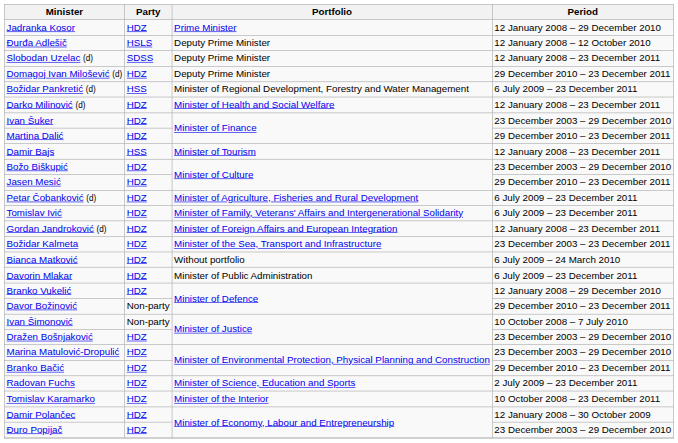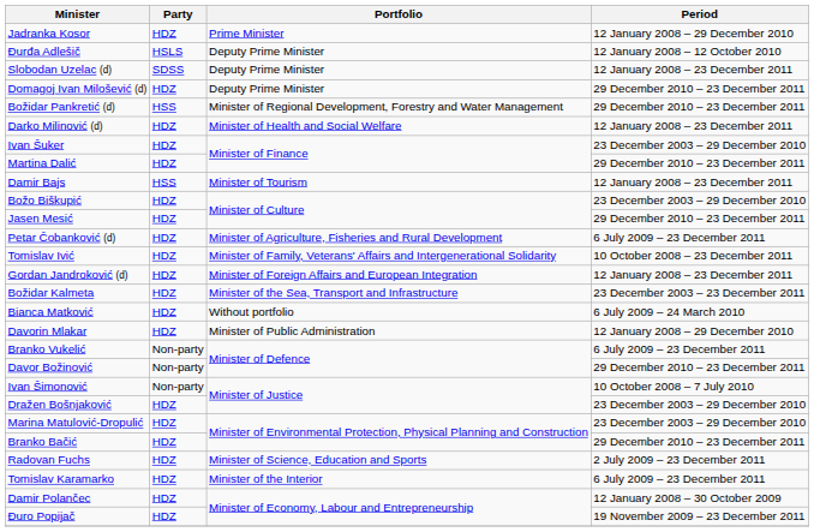 <table class="wikitable">
 <tr>
 <th>Minister</th>
 <th>Party</th>
 <th>Portfolio</th>
 <th>Period</th>
 </tr>
 <tr>
 <td><a href='#'>Jadranka Kosor</a></td>
 <td><a href='#'>HDZ</a></td>
 <td><a href='#'>Prime Minister</a></td>
 <td>12 January 2008 – 29 December 2010</td>
 </tr>
 <tr>
 <td><a href='#'>Đurđa Adlešič</a></td>
 <td><a href='#'>HSLS</a></td>
 <td>Deputy Prime Minister</td>
 <td>12 January 2008 – 12 October 2010</td>
 </tr>
 <tr>
 <td><a href='#'>Slobodan Uzelac</a> <small>(d)</small></td>
 <td><a href='#'>SDSS</a></td>
 <td>Deputy Prime Minister</td>
 <td>12 January 2008 – 23 December 2011</td>
 </tr>
 <tr>
 <td><a href='#'>Domagoj Ivan Milošević</a> <small>(d)</small></td>
 <td><a href='#'>HDZ</a></td>
 <td>Deputy Prime Minister</td>
 <td>29 December 2010 – 23 December 2011</td>
 </tr>
 <tr>
 <td><a href='#'>Božidar Pankretić</a> <small>(d)</small></td>
 <td><a href='#'>HSS</a></td>
 <td>Minister of Regional Development, Forestry and Water Management</td>
-<td>6 July 2009 – 23 December 2011</td>
+<td>29 December 2010 – 23 December 2011</td>
 </tr>
 <tr>
 <td><a href='#'>Darko Milinović</a> <small>(d)</small></td>
 <td><a href='#'>HDZ</a></td>
 <td><a href='#'>Minister of Health and Social Welfare</a></td>
 <td>12 January 2008 – 23 December 2011</td>
 </tr>
 <tr>
 <td><a href='#'>Ivan Šuker</a></td>
 <td><a href='#'>HDZ</a></td>
 <td rowspan="2"><a href='#'>Minister of Finance</a></td>
 <td>23 December 2003 – 29 December 2010</td>
 </tr>
 <tr>
 <td><a href='#'>Martina Dalić</a></td>
 <td><a href='#'>HDZ</a></td>
 <td>29 December 2010 – 23 December 2011</td>
 </tr>
 <tr>
 <td><a href='#'>Damir Bajs</a></td>
 <td><a href='#'>HSS</a></td>
 <td><a href='#'>Minister of Tourism</a></td>
 <td>12 January 2008 – 23 December 2011</td>
 </tr>
 <tr>
 <td><a href='#'>Božo Biškupić</a></td>
 <td><a href='#'>HDZ</a></td>
 <td rowspan="2"><a href='#'>Minister of Culture</a></td>
 <td>23 December 2003 – 29 December 2010</td>
 </tr>
 <tr>
 <td><a href='#'>Jasen Mesić</a></td>
 <td><a href='#'>HDZ</a></td>
 <td>29 December 2010 – 23 December 2011</td>
 </tr>
 <tr>
 <td><a href='#'>Petar Čobanković</a> <small>(d)</small></td>
 <td><a href='#'>HDZ</a></td>
 <td><a href='#'>Minister of Agriculture, Fisheries and Rural Development</a></td>
 <td>6 July 2009 – 23 December 2011</td>
 </tr>
 <tr>
 <td><a href='#'>Tomislav Ivić</a></td>
 <td><a href='#'>HDZ</a></td>
 <td><a href='#'>Minister of Family, Veterans' Affairs and Intergenerational Solidarity</a></td>
-<td>6 July 2009 – 23 December 2011</td>
+<td>10 October 2008 – 23 December 2011</td>
 </tr>
 <tr>
 <td><a href='#'>Gordan Jandroković</a> <small>(d)</small></td>
 <td><a href='#'>HDZ</a></td>
 <td><a href='#'>Minister of Foreign Affairs and European Integration</a></td>
 <td>12 January 2008 – 23 December 2011</td>
 </tr>
 <tr>
 <td><a href='#'>Božidar Kalmeta</a></td>
 <td><a href='#'>HDZ</a></td>
 <td><a href='#'>Minister of the Sea, Transport and Infrastructure</a></td>
 <td>23 December 2003 – 23 December 2011</td>
 </tr>
 <tr>
 <td><a href='#'>Bianca Matković</a></td>
 <td><a href='#'>HDZ</a></td>
 <td>Without portfolio</td>
 <td>6 July 2009 – 24 March 2010</td>
 </tr>
 <tr>
 <td><a href='#'>Davorin Mlakar</a></td>
 <td><a href='#'>HDZ</a></td>
 <td>Minister of Public Administration</td>
-<td>6 July 2009 – 23 December 2011</td>
+<td>12 January 2008 – 29 December 2010</td>
 </tr>
 <tr>
 <td><a href='#'>Branko Vukelić</a></td>
-<td><a href='#'>HDZ</a></td>
+<td>Non-party</td>
 <td rowspan="2"><a href='#'>Minister of Defence</a></td>
-<td>12 January 2008 – 29 December 2010</td>
+<td>6 July 2009 – 23 December 2011</td>
 </tr>
 <tr>
 <td><a href='#'>Davor Božinović</a></td>
 <td>Non-party</td>
 <td>29 December 2010 – 23 December 2011</td>
 </tr>
 <tr>
 <td><a href='#'>Ivan Šimonović</a></td>
 <td>Non-party</td>
 <td rowspan="2"><a href='#'>Minister of Justice</a></td>
 <td>10 October 2008 – 7 July 2010</td>
 </tr>
 <tr>
 <td><a href='#'>Dražen Bošnjaković</a></td>
 <td><a href='#'>HDZ</a></td>
 <td>23 December 2003 – 29 December 2010</td>
 </tr>
 <tr>
 <td><a href='#'>Marina Matulović-Dropulić</a></td>
 <td><a href='#'>HDZ</a></td>
 <td rowspan="2"><a href='#'>Minister of Environmental Protection, Physical Planning and Construction</a></td>
 <td>23 December 2003 – 29 December 2010</td>
 </tr>
 <tr>
 <td><a href='#'>Branko Bačić</a></td>
 <td><a href='#'>HDZ</a></td>
 <td>29 December 2010 – 23 December 2011</td>
 </tr>
 <tr>
 <td><a href='#'>Radovan Fuchs</a></td>
 <td><a href='#'>HDZ</a></td>
 <td><a href='#'>Minister of Science, Education and Sports</a></td>
 <td>2 July 2009 – 23 December 2011</td>
 </tr>
 <tr>
 <td><a href='#'>Tomislav Karamarko</a></td>
 <td><a href='#'>HDZ</a></td>
 <td><a href='#'>Minister of the Interior</a></td>
-<td>10 October 2008 – 23 December 2011</td>
+<td>6 July 2009 – 23 December 2011</td>
 </tr>
 <tr>
 <td><a href='#'>Damir Polančec</a></td>
 <td><a href='#'>HDZ</a></td>
 <td rowspan="2"><a href='#'>Minister of Economy, Labour and Entrepreneurship</a></td>
 <td>12 January 2008 – 30 October 2009</td>
 </tr>
 <tr>
 <td><a href='#'>Đuro Popijač</a></td>
 <td><a href='#'>HDZ</a> </td>
-<td>23 December 2003 – 29 December 2010</td>
+<td>19 November 2009 – 23 December 2011</td>
 </tr>
 <tr>
 </tr>
 </table>
